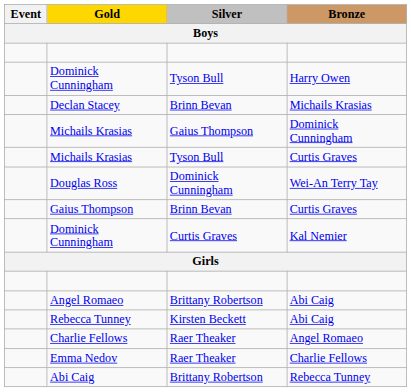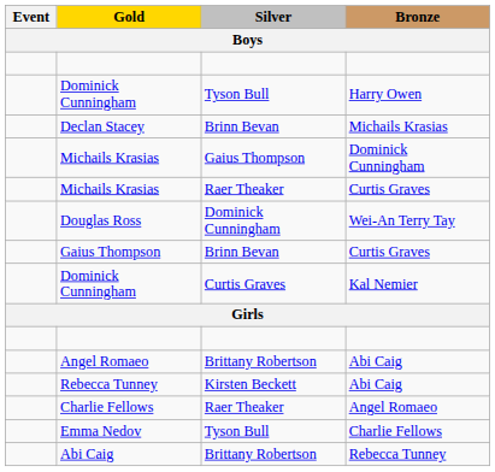 <table style="width:60%;" class="wikitable">
 <tr>
 <th style="text-align:center; width:2%;">Event</th>
 <td style="text-align:center; width:15%; background:gold;"><strong>Gold</strong></td>
 <td style="text-align:center; width:15%; background:silver;"><strong>Silver</strong></td>
 <td style="text-align:center; width:15%; background:#c96;"><strong>Bronze</strong></td>
 </tr>
 <tr>
 <th colspan=4><strong>Boys</strong></th>
 </tr>
 <tr>
 <td></td>
 <td><br></td>
 <td><br></td>
 <td><br></td>
 </tr>
 <tr>
 <td></td>
 <td> <a href='#'>Dominick Cunningham</a></td>
 <td> <a href='#'>Tyson Bull</a></td>
 <td> <a href='#'>Harry Owen</a></td>
 </tr>
 <tr>
 <td></td>
 <td> <a href='#'>Declan Stacey</a></td>
 <td> <a href='#'>Brinn Bevan</a></td>
 <td> <a href='#'>Michails Krasias</a></td>
 </tr>
 <tr>
 <td></td>
 <td> <a href='#'>Michails Krasias</a></td>
 <td> <a href='#'>Gaius Thompson</a></td>
 <td> <a href='#'>Dominick Cunningham</a></td>
 </tr>
 <tr>
 <td></td>
 <td> <a href='#'>Michails Krasias</a></td>
-<td> <a href='#'>Tyson Bull</a></td>
+<td> <a href='#'>Raer Theaker</a></td>
 <td> <a href='#'>Curtis Graves</a></td>
 </tr>
 <tr>
 <td></td>
 <td> <a href='#'>Douglas Ross</a></td>
 <td> <a href='#'>Dominick Cunningham</a></td>
 <td> <a href='#'>Wei-An Terry Tay</a></td>
 </tr>
 <tr>
 <td></td>
 <td> <a href='#'>Gaius Thompson</a></td>
 <td> <a href='#'>Brinn Bevan</a></td>
 <td> <a href='#'>Curtis Graves</a></td>
 </tr>
 <tr>
 <td></td>
 <td> <a href='#'>Dominick Cunningham</a></td>
 <td> <a href='#'>Curtis Graves</a></td>
 <td> <a href='#'>Kal Nemier</a></td>
 </tr>
 <tr>
 <th colspan=4><strong>Girls</strong></th>
 </tr>
 <tr>
 <td></td>
 <td><br></td>
 <td><br></td>
 <td><br></td>
 </tr>
 <tr>
 <td></td>
 <td> <a href='#'>Angel Romaeo</a></td>
 <td> <a href='#'>Brittany Robertson</a></td>
 <td> <a href='#'>Abi Caig</a></td>
 </tr>
 <tr>
 <td></td>
 <td> <a href='#'>Rebecca Tunney</a></td>
 <td> <a href='#'>Kirsten Beckett</a></td>
 <td> <a href='#'>Abi Caig</a></td>
 </tr>
 <tr>
 <td></td>
 <td> <a href='#'>Charlie Fellows</a></td>
 <td> <a href='#'>Raer Theaker</a></td>
 <td> <a href='#'>Angel Romaeo</a></td>
 </tr>
 <tr>
 <td></td>
 <td> <a href='#'>Emma Nedov</a></td>
-<td> <a href='#'>Raer Theaker</a></td>
+<td> <a href='#'>Tyson Bull</a></td>
 <td> <a href='#'>Charlie Fellows</a></td>
 </tr>
 <tr>
 <td></td>
 <td> <a href='#'>Abi Caig</a></td>
 <td> <a href='#'>Brittany Robertson</a></td>
 <td> <a href='#'>Rebecca Tunney</a></td>
 </tr>
 </table>
